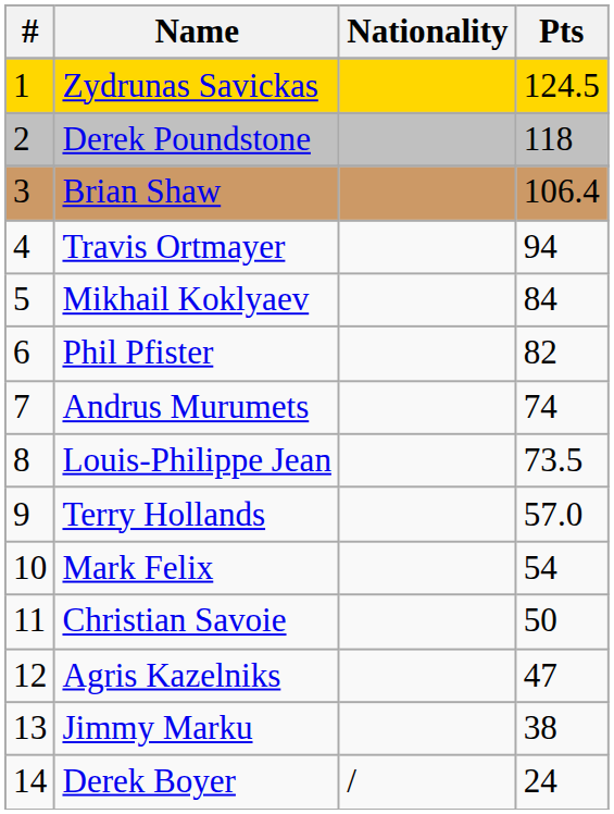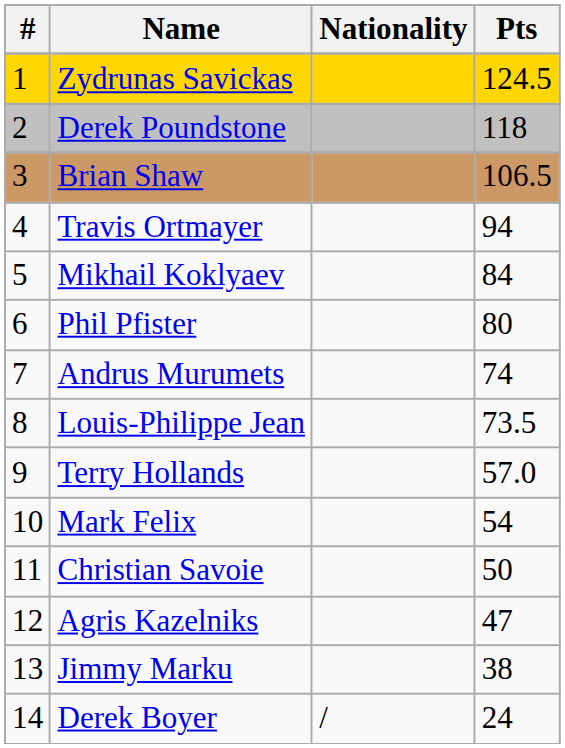 <table class="wikitable">
 <tr>
 <th>#</th>
 <th>Name</th>
 <th>Nationality</th>
 <th>Pts</th>
 </tr>
 <tr>
 </tr>
 <tr style="background:gold;">
 <td>1</td>
 <td><a href='#'>Zydrunas Savickas</a></td>
 <td></td>
 <td>124.5</td>
 </tr>
 <tr>
 </tr>
 <tr style="background:silver;">
 <td>2</td>
 <td><a href='#'>Derek Poundstone</a></td>
 <td></td>
 <td>118</td>
 </tr>
 <tr>
 </tr>
 <tr style="background:#c96;">
 <td>3</td>
 <td><a href='#'>Brian Shaw</a></td>
 <td></td>
-<td>106.4</td>
+<td>106.5</td>
 </tr>
 <tr>
 <td>4</td>
 <td><a href='#'>Travis Ortmayer</a></td>
 <td></td>
 <td>94</td>
 </tr>
 <tr>
 <td>5</td>
 <td><a href='#'>Mikhail Koklyaev</a></td>
 <td></td>
 <td>84</td>
 </tr>
 <tr>
 <td>6</td>
 <td><a href='#'>Phil Pfister</a></td>
 <td></td>
-<td>82</td>
+<td>80</td>
 </tr>
 <tr>
 <td>7</td>
 <td><a href='#'>Andrus Murumets</a></td>
 <td></td>
 <td>74</td>
 </tr>
 <tr>
 <td>8</td>
 <td><a href='#'>Louis-Philippe Jean</a></td>
 <td></td>
 <td>73.5</td>
 </tr>
 <tr>
 <td>9</td>
 <td><a href='#'>Terry Hollands</a></td>
 <td></td>
 <td>57.0</td>
 </tr>
 <tr>
 <td>10</td>
 <td><a href='#'>Mark Felix</a></td>
 <td></td>
 <td>54</td>
 </tr>
 <tr>
 <td>11</td>
 <td><a href='#'>Christian Savoie</a></td>
 <td></td>
 <td>50</td>
 </tr>
 <tr>
 <td>12</td>
 <td><a href='#'>Agris Kazelniks</a></td>
 <td></td>
 <td>47</td>
 </tr>
 <tr>
 <td>13</td>
 <td><a href='#'>Jimmy Marku</a></td>
 <td></td>
 <td>38</td>
 </tr>
 <tr>
 <td>14</td>
 <td><a href='#'>Derek Boyer</a></td>
 <td>/</td>
 <td>24</td>
 </tr>
 <tr>
 </tr>
 </table>
